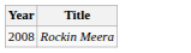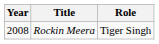 <table class="wikitable">
 <tr>
 <th>Year</th>
 <th>Title</th>
+<th>Role</th>
 </tr>
 <tr>
 <td>2008</td>
 <td><em>Rockin Meera</em></td>
+<td Villain>Tiger Singh</td>
 </tr>
 </table>
